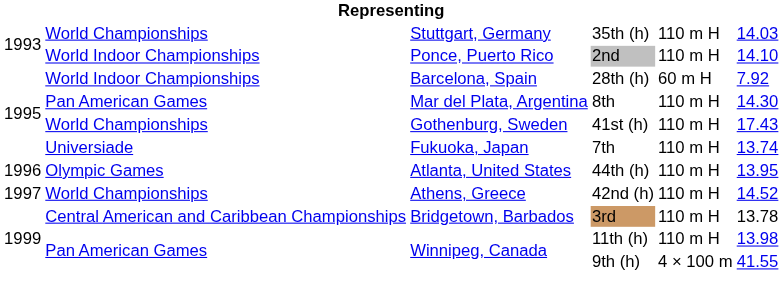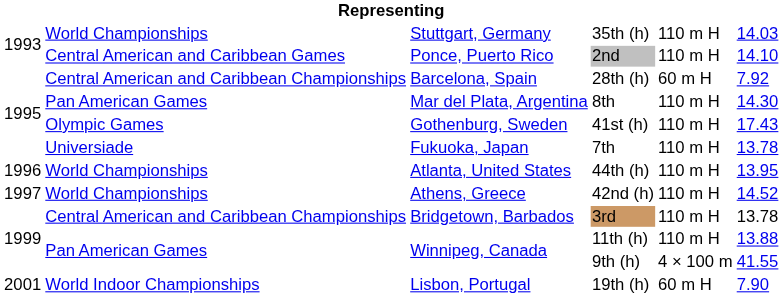 <table>
 <tr>
 <th colspan="6">Representing </th>
 </tr>
 <tr>
 <td rowspan=2>1993</td>
 <td><a href='#'>World Championships</a></td>
 <td><a href='#'>Stuttgart, Germany</a></td>
 <td>35th (h)</td>
 <td>110 m H</td>
 <td><a href='#'>14.03</a></td>
 </tr>
 <tr>
-<td><a href='#'>World Indoor Championships</a></td>
+<td><a href='#'>Central American and Caribbean Games</a></td>
 <td><a href='#'>Ponce, Puerto Rico</a></td>
 <td bgcolor=silver>2nd</td>
 <td>110 m H</td>
 <td><a href='#'>14.10</a></td>
 </tr>
 <tr>
 <td rowspan=4>1995</td>
-<td><a href='#'>World Indoor Championships</a></td>
+<td><a href='#'>Central American and Caribbean Championships</a></td>
 <td><a href='#'>Barcelona, Spain</a></td>
 <td>28th (h)</td>
 <td>60 m H</td>
 <td><a href='#'>7.92</a></td>
 </tr>
 <tr>
 <td><a href='#'>Pan American Games</a></td>
 <td><a href='#'>Mar del Plata, Argentina</a></td>
 <td>8th</td>
 <td>110 m H</td>
 <td><a href='#'>14.30</a></td>
 </tr>
 <tr>
-<td><a href='#'>World Championships</a></td>
+<td><a href='#'>Olympic Games</a></td>
 <td><a href='#'>Gothenburg, Sweden</a></td>
 <td>41st (h)</td>
 <td>110 m H</td>
 <td><a href='#'>17.43</a></td>
 </tr>
 <tr>
 <td><a href='#'>Universiade</a></td>
 <td><a href='#'>Fukuoka, Japan</a></td>
 <td>7th</td>
 <td>110 m H</td>
-<td><a href='#'>13.74</a></td>
+<td><a href='#'>13.78</a></td>
 </tr>
 <tr>
 <td>1996</td>
-<td><a href='#'>Olympic Games</a></td>
+<td><a href='#'>World Championships</a></td>
 <td><a href='#'>Atlanta, United States</a></td>
 <td>44th (h)</td>
 <td>110 m H</td>
 <td><a href='#'>13.95</a></td>
 </tr>
 <tr>
 <td>1997</td>
 <td><a href='#'>World Championships</a></td>
 <td><a href='#'>Athens, Greece</a></td>
 <td>42nd (h)</td>
 <td>110 m H</td>
 <td><a href='#'>14.52</a></td>
 </tr>
 <tr>
 <td rowspan=3>1999</td>
 <td><a href='#'>Central American and Caribbean Championships</a></td>
 <td><a href='#'>Bridgetown, Barbados</a></td>
 <td bgcolor=cc9966>3rd</td>
 <td>110 m H</td>
 <td>13.78</td>
 </tr>
 <tr>
 <td rowspan=2><a href='#'>Pan American Games</a></td>
 <td rowspan=2><a href='#'>Winnipeg, Canada</a></td>
 <td>11th (h)</td>
 <td>110 m H</td>
-<td><a href='#'>13.98</a></td>
+<td><a href='#'>13.88</a></td>
 </tr>
 <tr>
 <td>9th (h)</td>
 <td>4 × 100 m</td>
 <td><a href='#'>41.55</a></td>
 </tr>
+<tr>
+<td>2001</td>
+<td><a href='#'>World Indoor Championships</a></td>
+<td><a href='#'>Lisbon, Portugal</a></td>
+<td>19th (h)</td>
+<td>60 m H</td>
+<td><a href='#'>7.90</a></td>
+</tr>
 </table>
